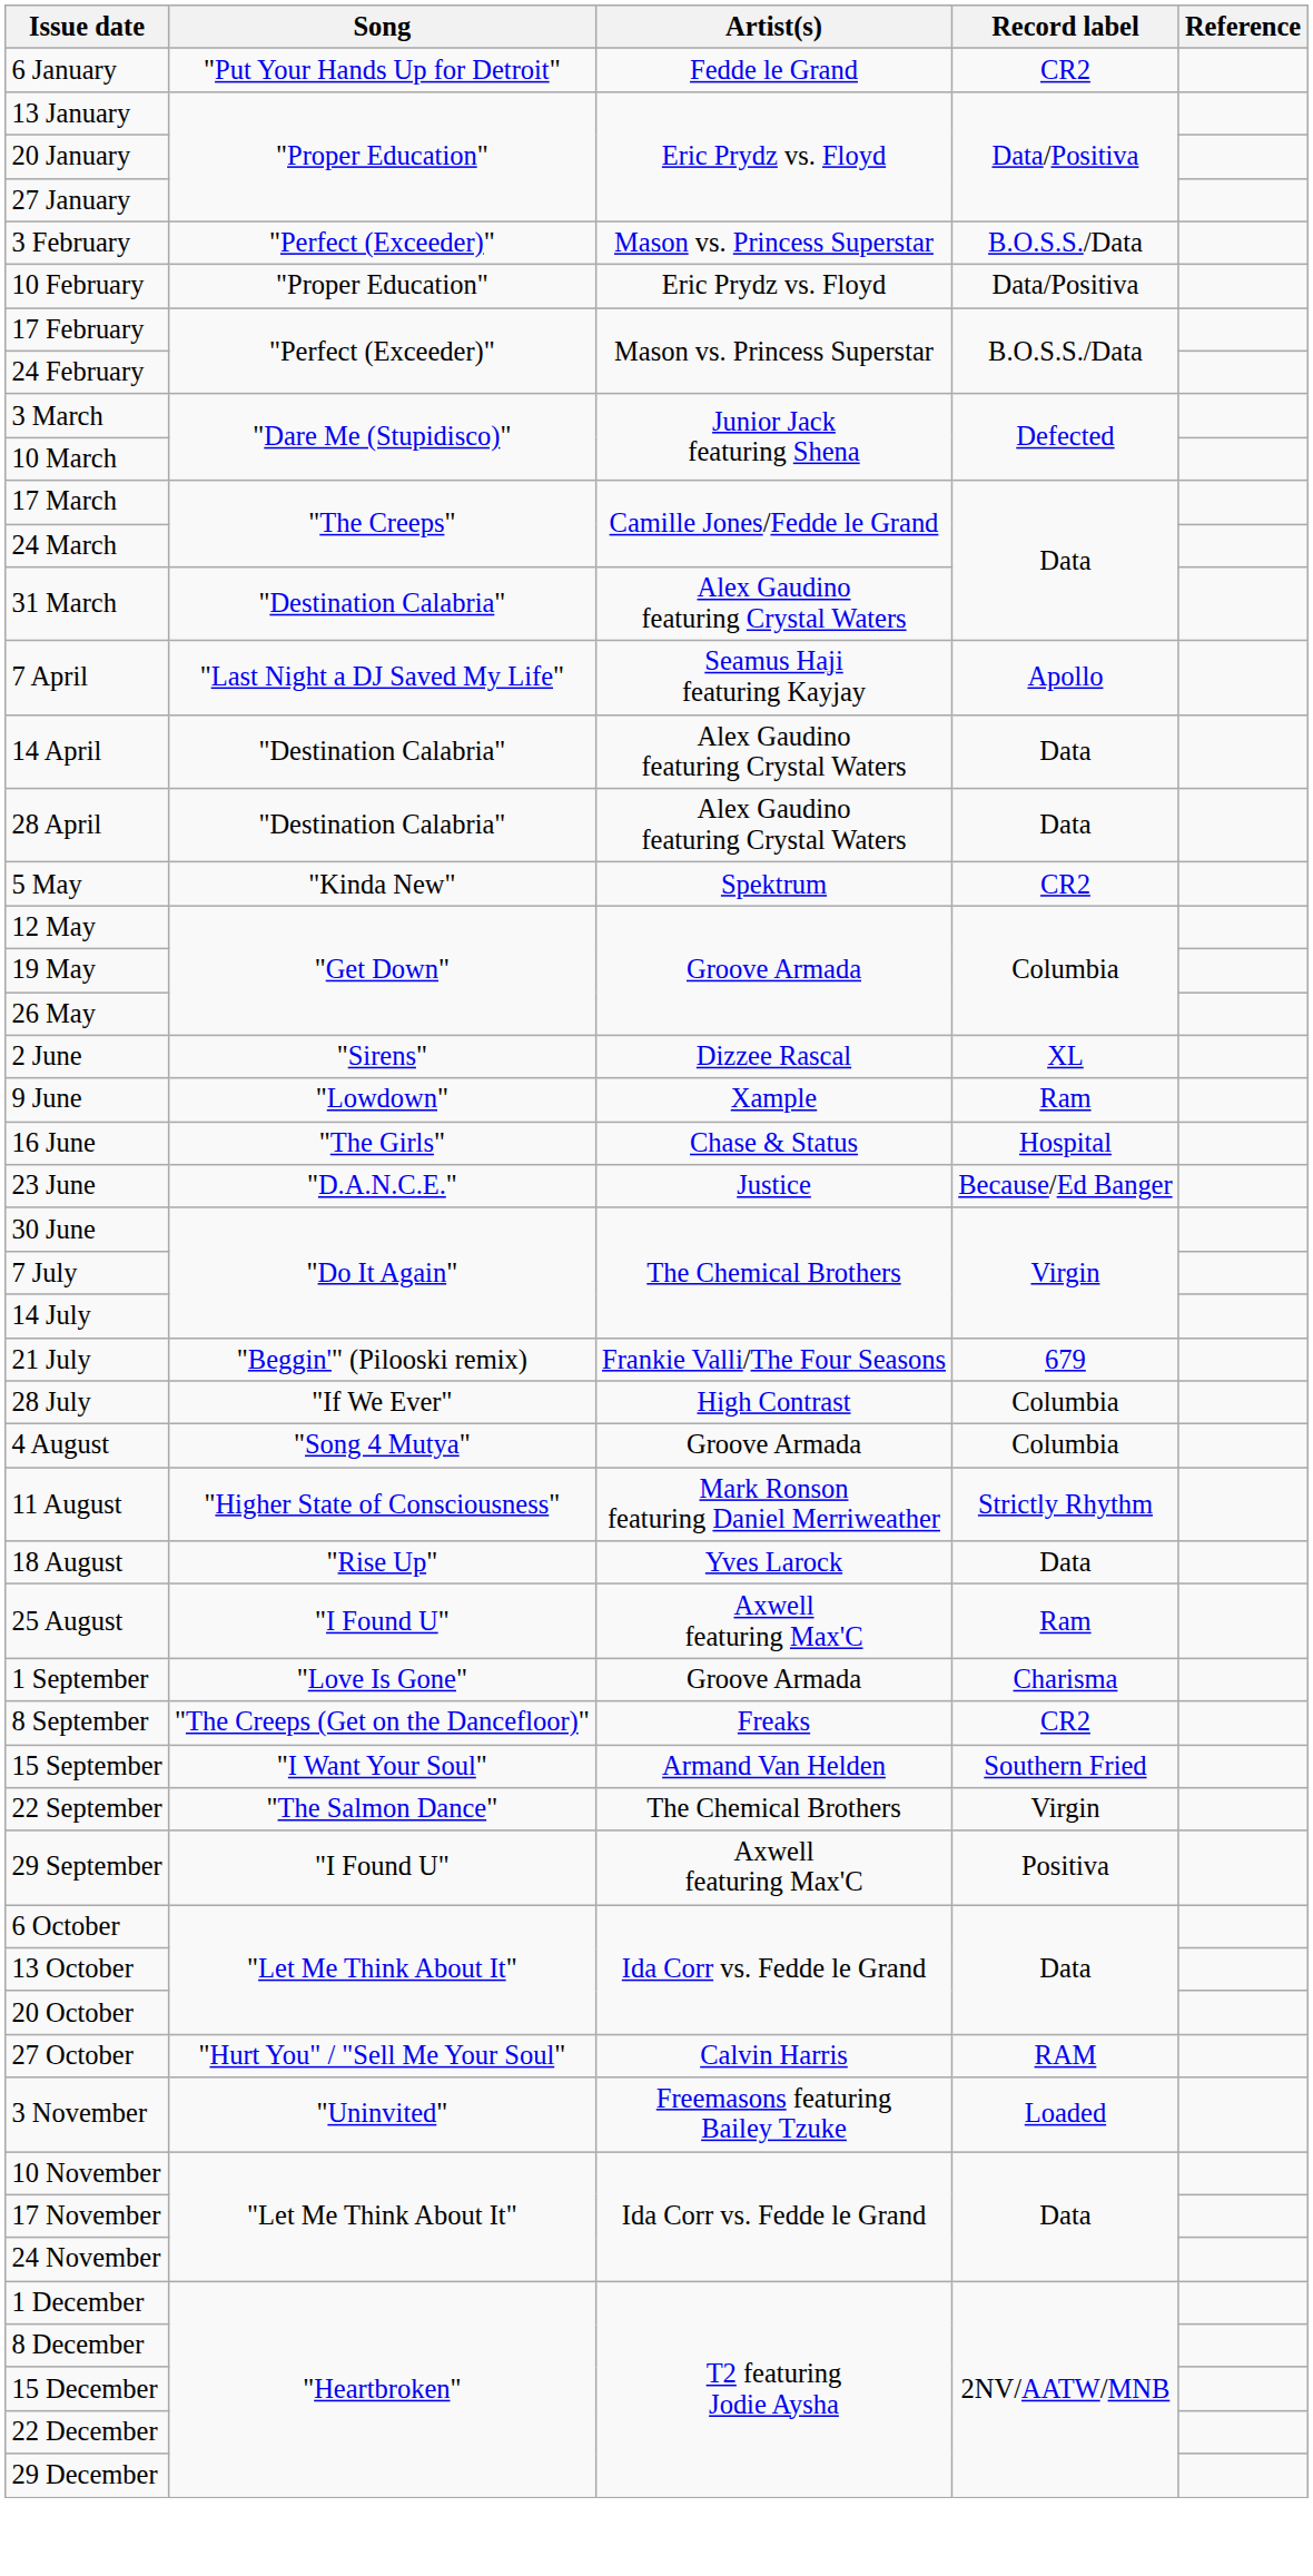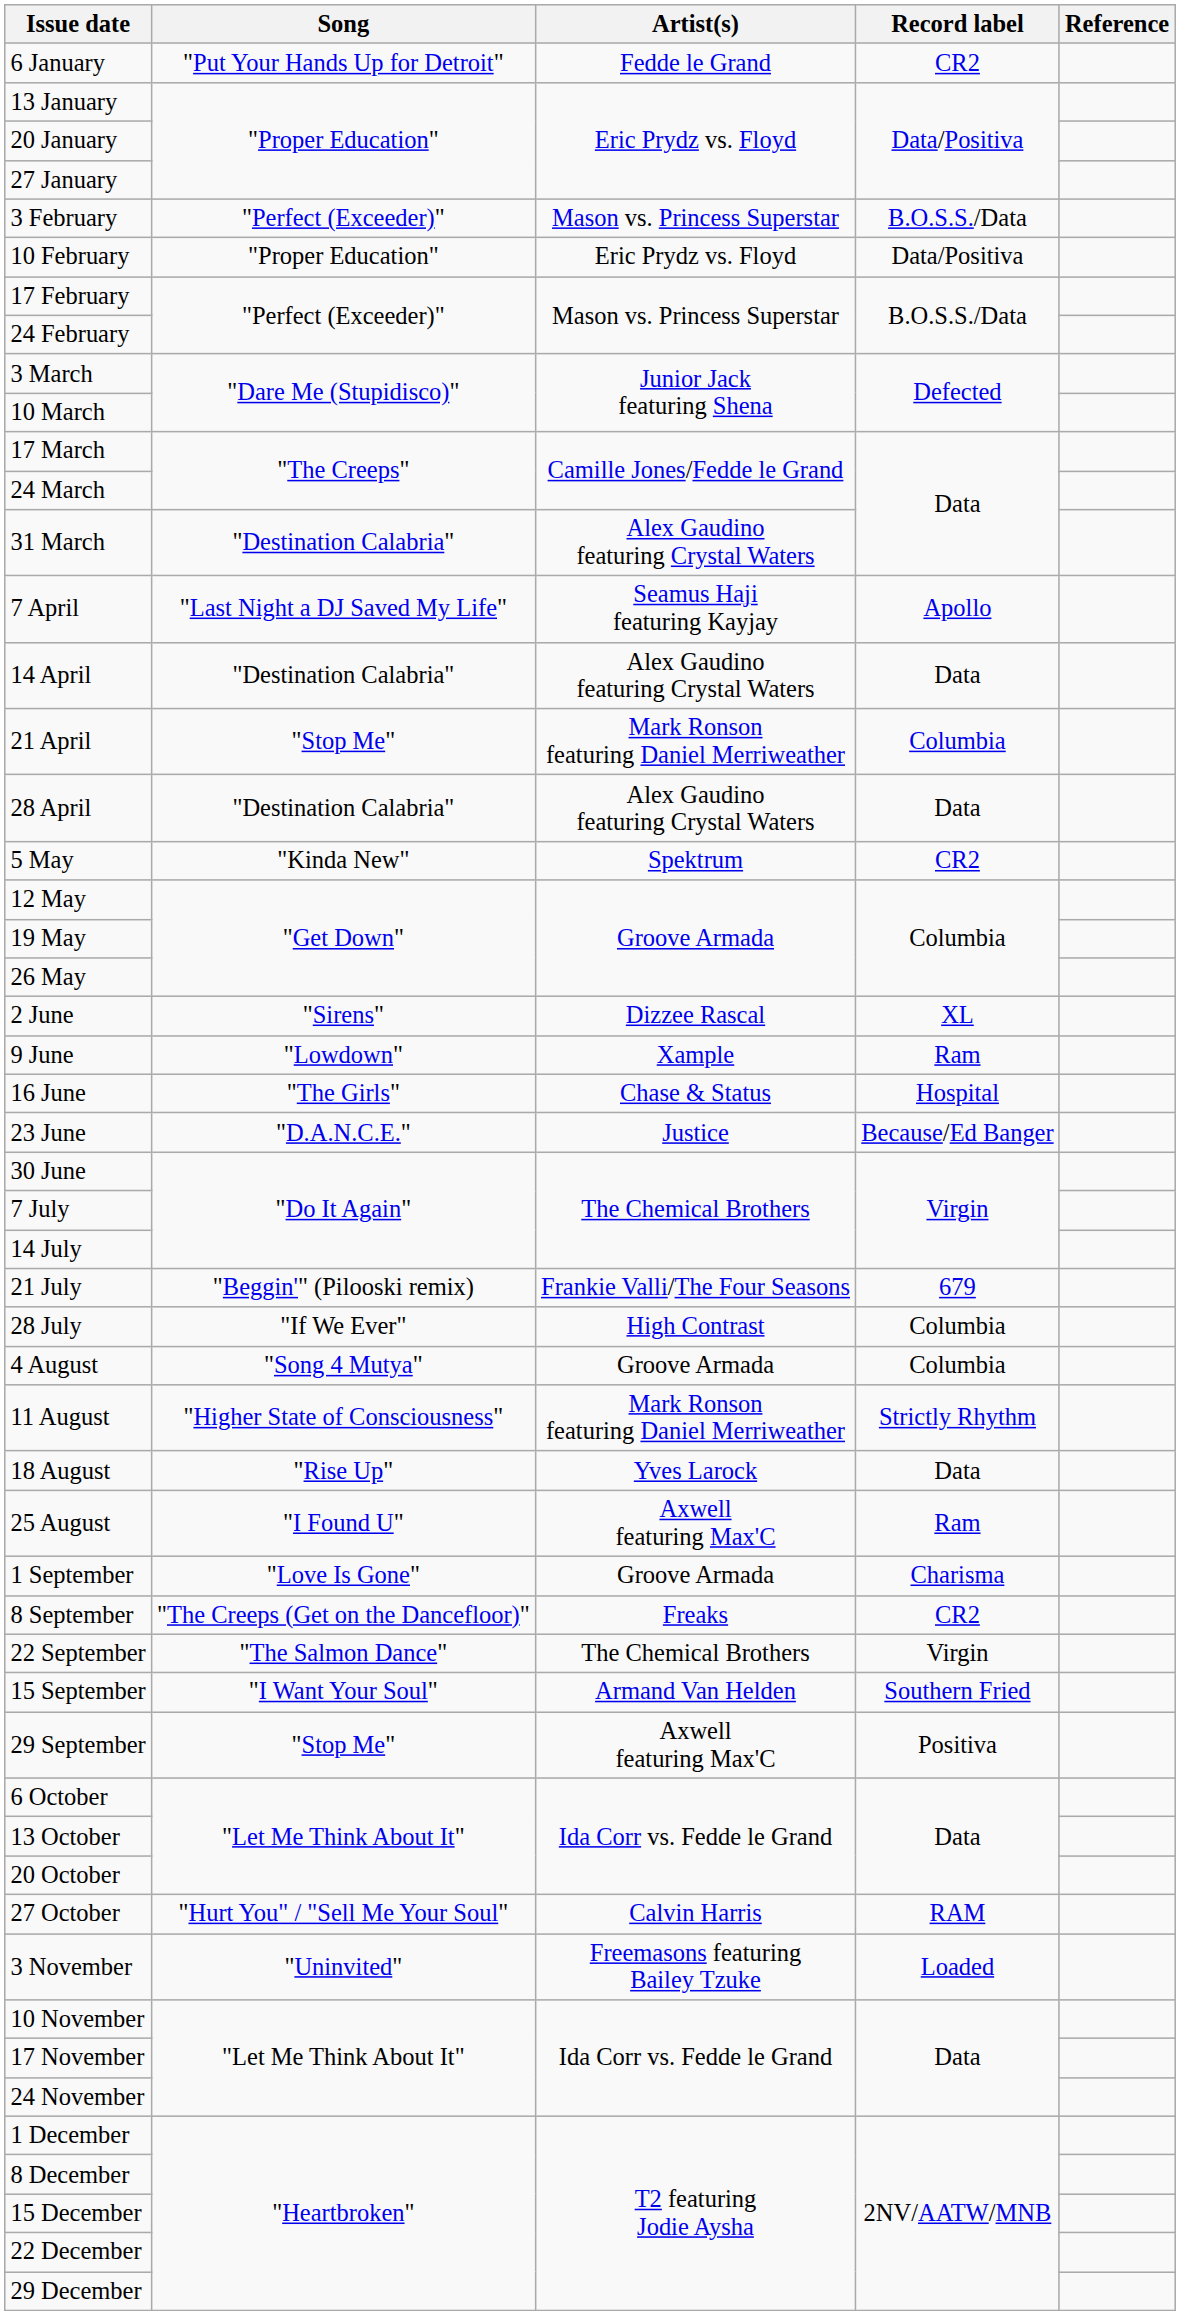 <table class="wikitable sortable">
 <tr>
 <th style="text-align:center;">Issue date</th>
 <th style="text-align:center;">Song</th>
 <th style="text-align:center;">Artist(s)</th>
 <th style="text-align:center;">Record label</th>
 <th style="text-align:center;">Reference</th>
 </tr>
 <tr>
 <td>6 January</td>
 <td style="text-align:center;">"<a href='#'>Put Your Hands Up for Detroit</a>"</td>
 <td style="text-align:center;"><a href='#'>Fedde le Grand</a></td>
 <td style="text-align:center;"><a href='#'>CR2</a></td>
 <td style="text-align:center;"></td>
 </tr>
 <tr>
 <td>13 January</td>
 <td style="text-align:center;" rowspan="3">"<a href='#'>Proper Education</a>"</td>
 <td style="text-align:center;" rowspan="3"><a href='#'>Eric Prydz</a> vs. <a href='#'>Floyd</a></td>
 <td style="text-align:center;" rowspan="3"><a href='#'>Data</a>/<a href='#'>Positiva</a></td>
 <td style="text-align:center;"></td>
 </tr>
 <tr>
 <td>20 January</td>
 <td style="text-align:center;"></td>
 </tr>
 <tr>
 <td>27 January</td>
 <td style="text-align:center;"></td>
 </tr>
 <tr>
 <td>3 February</td>
 <td style="text-align:center;">"<a href='#'>Perfect (Exceeder)</a>"</td>
 <td style="text-align:center;"><a href='#'>Mason</a> vs. <a href='#'>Princess Superstar</a></td>
 <td style="text-align:center;"><a href='#'>B.O.S.S.</a>/Data</td>
 <td style="text-align:center;"></td>
 </tr>
 <tr>
 <td>10 February</td>
 <td style="text-align:center;">"Proper Education"</td>
 <td style="text-align:center;">Eric Prydz vs. Floyd</td>
 <td style="text-align:center;">Data/Positiva</td>
 <td style="text-align:center;"></td>
 </tr>
 <tr>
 <td>17 February</td>
 <td style="text-align:center;" rowspan="2">"Perfect (Exceeder)"</td>
 <td style="text-align:center;" rowspan="2">Mason vs. Princess Superstar</td>
 <td style="text-align:center;" rowspan="2">B.O.S.S./Data</td>
 <td style="text-align:center;"></td>
 </tr>
 <tr>
 <td>24 February</td>
 <td style="text-align:center;"></td>
 </tr>
 <tr>
 <td>3 March</td>
 <td style="text-align:center;" rowspan="2">"<a href='#'>Dare Me (Stupidisco)</a>"</td>
 <td style="text-align:center;" rowspan="2"><a href='#'>Junior Jack</a><br>featuring <a href='#'>Shena</a></td>
 <td style="text-align:center;" rowspan="2"><a href='#'>Defected</a></td>
 <td style="text-align:center;"></td>
 </tr>
 <tr>
 <td>10 March</td>
 <td style="text-align:center;"></td>
 </tr>
 <tr>
 <td>17 March</td>
 <td style="text-align:center;" rowspan="2">"<a href='#'>The Creeps</a>"</td>
 <td style="text-align:center;" rowspan="2"><a href='#'>Camille Jones</a>/<a href='#'>Fedde le Grand</a></td>
 <td style="text-align:center;" rowspan="3">Data</td>
 <td style="text-align:center;"></td>
 </tr>
 <tr>
 <td>24 March</td>
 <td style="text-align:center;"></td>
 </tr>
 <tr>
 <td>31 March</td>
 <td style="text-align:center;">"<a href='#'>Destination Calabria</a>"</td>
 <td style="text-align:center;"><a href='#'>Alex Gaudino</a><br>featuring <a href='#'>Crystal Waters</a></td>
 <td style="text-align:center;"></td>
 </tr>
 <tr>
 <td>7 April</td>
 <td style="text-align:center;">"<a href='#'>Last Night a DJ Saved My Life</a>"</td>
 <td style="text-align:center;"><a href='#'>Seamus Haji</a><br>featuring Kayjay</td>
 <td style="text-align:center;"><a href='#'>Apollo</a></td>
 <td style="text-align:center;"></td>
 </tr>
 <tr>
 <td>14 April</td>
 <td style="text-align:center;">"Destination Calabria"</td>
 <td style="text-align:center;">Alex Gaudino<br>featuring Crystal Waters</td>
 <td style="text-align:center;">Data</td>
+<td style="text-align:center;"></td>
+</tr>
+<tr>
+<td>21 April</td>
+<td style="text-align:center;">"<a href='#'>Stop Me</a>"</td>
+<td style="text-align:center;"><a href='#'>Mark Ronson</a><br>featuring <a href='#'>Daniel Merriweather</a></td>
+<td style="text-align:center;"><a href='#'>Columbia</a></td>
 <td style="text-align:center;"></td>
 </tr>
 <tr>
 <td>28 April</td>
 <td style="text-align:center;">"Destination Calabria"</td>
 <td style="text-align:center;">Alex Gaudino<br>featuring Crystal Waters</td>
 <td style="text-align:center;">Data</td>
 <td style="text-align:center;"></td>
 </tr>
 <tr>
 <td>5 May</td>
 <td style="text-align:center;">"Kinda New"</td>
 <td style="text-align:center;"><a href='#'>Spektrum</a></td>
 <td style="text-align:center;"><a href='#'>CR2</a></td>
 <td style="text-align:center;"></td>
 </tr>
 <tr>
 <td>12 May</td>
 <td style="text-align:center;" rowspan="3">"<a href='#'>Get Down</a>"</td>
 <td style="text-align:center;" rowspan="3"><a href='#'>Groove Armada</a></td>
 <td style="text-align:center;" rowspan="3">Columbia</td>
 <td style="text-align:center;"></td>
 </tr>
 <tr>
 <td>19 May</td>
 <td style="text-align:center;"></td>
 </tr>
 <tr>
 <td>26 May</td>
 <td style="text-align:center;"></td>
 </tr>
 <tr>
 <td>2 June</td>
 <td style="text-align:center;">"<a href='#'>Sirens</a>"</td>
 <td style="text-align:center;"><a href='#'>Dizzee Rascal</a></td>
 <td style="text-align:center;"><a href='#'>XL</a></td>
 <td style="text-align:center;"></td>
 </tr>
 <tr>
 <td>9 June</td>
 <td style="text-align:center;">"<a href='#'>Lowdown</a>"</td>
 <td style="text-align:center;"><a href='#'>Xample</a></td>
 <td style="text-align:center;"><a href='#'>Ram</a></td>
 <td style="text-align:center;"></td>
 </tr>
 <tr>
 <td>16 June</td>
 <td style="text-align:center;">"<a href='#'>The Girls</a>"</td>
 <td style="text-align:center;"><a href='#'>Chase & Status</a></td>
 <td style="text-align:center;"><a href='#'>Hospital</a></td>
 <td style="text-align:center;"></td>
 </tr>
 <tr>
 <td>23 June</td>
 <td style="text-align:center;">"<a href='#'>D.A.N.C.E.</a>"</td>
 <td style="text-align:center;"><a href='#'>Justice</a></td>
 <td style="text-align:center;"><a href='#'>Because</a>/<a href='#'>Ed Banger</a></td>
 <td style="text-align:center;"></td>
 </tr>
 <tr>
 <td>30 June</td>
 <td style="text-align:center;" rowspan="3">"<a href='#'>Do It Again</a>"</td>
 <td style="text-align:center;" rowspan="3"><a href='#'>The Chemical Brothers</a></td>
 <td style="text-align:center;" rowspan="3"><a href='#'>Virgin</a></td>
 <td style="text-align:center;"></td>
 </tr>
 <tr>
 <td>7 July</td>
 <td style="text-align:center;"></td>
 </tr>
 <tr>
 <td>14 July</td>
 <td style="text-align:center;"></td>
 </tr>
 <tr>
 <td>21 July</td>
 <td style="text-align:center;">"<a href='#'>Beggin'</a>" (Pilooski remix)</td>
 <td style="text-align:center;"><a href='#'>Frankie Valli</a>/<a href='#'>The Four Seasons</a></td>
 <td style="text-align:center;"><a href='#'>679</a></td>
 <td style="text-align:center;"></td>
 </tr>
 <tr>
 <td>28 July</td>
 <td style="text-align:center;">"If We Ever"</td>
 <td style="text-align:center;"><a href='#'>High Contrast</a></td>
 <td style="text-align:center;">Columbia</td>
 <td style="text-align:center;"></td>
 </tr>
 <tr>
 <td>4 August</td>
 <td style="text-align:center;">"<a href='#'>Song 4 Mutya</a>"</td>
 <td style="text-align:center;">Groove Armada</td>
 <td style="text-align:center;">Columbia</td>
 <td style="text-align:center;"></td>
 </tr>
 <tr>
 <td>11 August</td>
 <td style="text-align:center;">"<a href='#'>Higher State of Consciousness</a>"</td>
 <td style="text-align:center;"><a href='#'>Mark Ronson</a><br>featuring <a href='#'>Daniel Merriweather</a></td>
 <td style="text-align:center;"><a href='#'>Strictly Rhythm</a></td>
 <td style="text-align:center;"></td>
 </tr>
 <tr>
 <td>18 August</td>
 <td style="text-align:center;">"<a href='#'>Rise Up</a>"</td>
 <td style="text-align:center;"><a href='#'>Yves Larock</a></td>
 <td style="text-align:center;">Data</td>
 <td style="text-align:center;"></td>
 </tr>
 <tr>
 <td>25 August</td>
 <td style="text-align:center;">"<a href='#'>I Found U</a>"</td>
 <td style="text-align:center;"><a href='#'>Axwell</a><br>featuring <a href='#'>Max'C</a></td>
 <td style="text-align:center;"><a href='#'>Ram</a></td>
 <td style="text-align:center;"></td>
 </tr>
 <tr>
 <td>1 September</td>
 <td style="text-align:center;">"<a href='#'>Love Is Gone</a>"</td>
 <td style="text-align:center;">Groove Armada</td>
 <td style="text-align:center;"><a href='#'>Charisma</a></td>
 <td style="text-align:center;"></td>
 </tr>
 <tr>
 <td>8 September</td>
 <td style="text-align:center;">"<a href='#'>The Creeps (Get on the Dancefloor)</a>"</td>
 <td style="text-align:center;"><a href='#'>Freaks</a></td>
 <td style="text-align:center;"><a href='#'>CR2</a></td>
 <td style="text-align:center;"></td>
 </tr>
 <tr>
+<td>22 September</td>
+<td style="text-align:center;">"<a href='#'>The Salmon Dance</a>"</td>
+<td style="text-align:center;">The Chemical Brothers</td>
+<td style="text-align:center;">Virgin</td>
+<td style="text-align:center;"></td>
+</tr>
+<tr>
 <td>15 September</td>
 <td style="text-align:center;">"<a href='#'>I Want Your Soul</a>"</td>
 <td style="text-align:center;"><a href='#'>Armand Van Helden</a></td>
 <td style="text-align:center;"><a href='#'>Southern Fried</a></td>
 <td style="text-align:center;"></td>
 </tr>
 <tr>
-<td>22 September</td>
-<td style="text-align:center;">"<a href='#'>The Salmon Dance</a>"</td>
-<td style="text-align:center;">The Chemical Brothers</td>
-<td style="text-align:center;">Virgin</td>
-<td style="text-align:center;"></td>
-</tr>
-<tr>
 <td>29 September</td>
-<td style="text-align:center;">"I Found U"</td>
+<td style="text-align:center;">"<a href='#'>Stop Me</a>"</td>
 <td style="text-align:center;">Axwell<br>featuring Max'C</td>
 <td style="text-align:center;">Positiva</td>
 <td style="text-align:center;"></td>
 </tr>
 <tr>
 <td>6 October</td>
 <td style="text-align:center;" rowspan="3">"<a href='#'>Let Me Think About It</a>"</td>
 <td style="text-align:center;" rowspan="3"><a href='#'>Ida Corr</a> vs. Fedde le Grand</td>
 <td style="text-align:center;" rowspan="3">Data</td>
 <td style="text-align:center;"></td>
 </tr>
 <tr>
 <td>13 October</td>
 <td style="text-align:center;"></td>
 </tr>
 <tr>
 <td>20 October</td>
 <td style="text-align:center;"></td>
 </tr>
 <tr>
 <td>27 October</td>
 <td style="text-align:center;">"<a href='#'>Hurt You" / "Sell Me Your Soul</a>"</td>
 <td style="text-align:center;"><a href='#'>Calvin Harris</a></td>
 <td style="text-align:center;"><a href='#'>RAM</a></td>
 <td style="text-align:center;"></td>
 </tr>
 <tr>
 <td>3 November</td>
 <td style="text-align:center;">"<a href='#'>Uninvited</a>"</td>
 <td style="text-align:center;"><a href='#'>Freemasons</a> featuring<br><a href='#'>Bailey Tzuke</a></td>
 <td style="text-align:center;"><a href='#'>Loaded</a></td>
 <td style="text-align:center;"></td>
 </tr>
 <tr>
 <td>10 November</td>
 <td style="text-align:center;" rowspan="3">"Let Me Think About It"</td>
 <td style="text-align:center;" rowspan="3">Ida Corr vs. Fedde le Grand</td>
 <td style="text-align:center;" rowspan="3">Data</td>
 <td style="text-align:center;"></td>
 </tr>
 <tr>
 <td>17 November</td>
 <td style="text-align:center;"></td>
 </tr>
 <tr>
 <td>24 November</td>
 <td style="text-align:center;"></td>
 </tr>
 <tr>
 <td>1 December</td>
 <td style="text-align:center;" rowspan="6">"<a href='#'>Heartbroken</a>"</td>
 <td style="text-align:center;" rowspan="6"><a href='#'>T2</a> featuring<br><a href='#'>Jodie Aysha</a></td>
 <td style="text-align:center;" rowspan="6">2NV/<a href='#'>AATW</a>/<a href='#'>MNB</a></td>
 <td style="text-align:center;"></td>
 </tr>
 <tr>
 <td>8 December</td>
 <td style="text-align:center;"></td>
 </tr>
 <tr>
 <td>15 December</td>
 <td style="text-align:center;"></td>
 </tr>
 <tr>
 <td>22 December</td>
 <td style="text-align:center;"></td>
 </tr>
 <tr>
 <td>29 December</td>
 <td style="text-align:center;"></td>
 </tr>
 </table>
